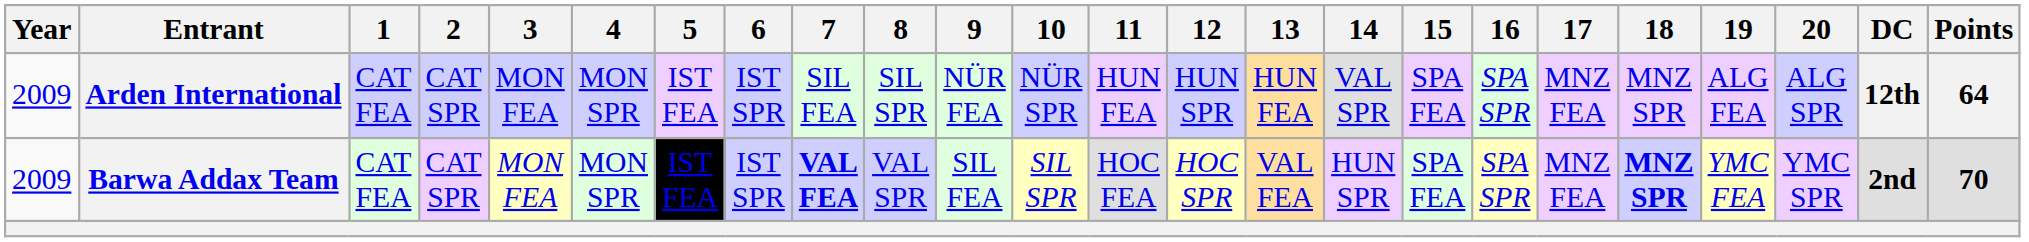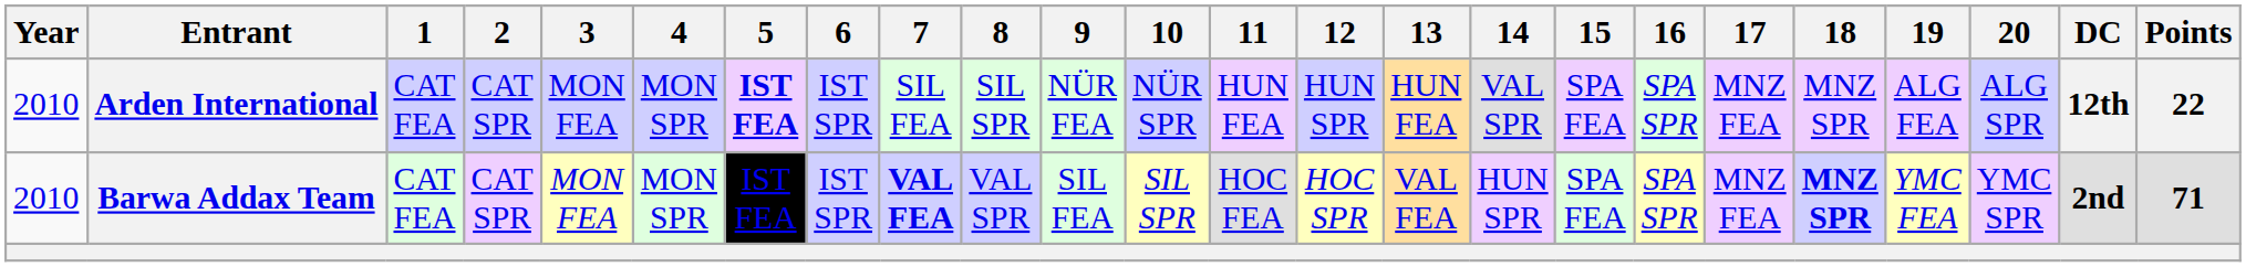 <table class="wikitable" style="text-align:center; font-size:85%">
 <tr>
 <th>Year</th>
 <th>Entrant</th>
 <th>1</th>
 <th>2</th>
 <th>3</th>
 <th>4</th>
 <th>5</th>
 <th>6</th>
 <th>7</th>
 <th>8</th>
 <th>9</th>
 <th>10</th>
 <th>11</th>
 <th>12</th>
 <th>13</th>
 <th>14</th>
 <th>15</th>
 <th>16</th>
 <th>17</th>
 <th>18</th>
 <th>19</th>
 <th>20</th>
 <th>DC</th>
 <th>Points</th>
 </tr>
 <tr>
-<td id=2009R><a href='#'>2009</a></td>
+<td id=2009R><a href='#'>2010</a></td>
 <th nowrap><a href='#'>Arden International</a></th>
 <td style="background:#cfcfff;"><a href='#'>CAT<br>FEA</a><br></td>
 <td style="background:#cfcfff;"><a href='#'>CAT<br>SPR</a><br></td>
 <td style="background:#cfcfff;"><a href='#'>MON<br>FEA</a><br></td>
 <td style="background:#cfcfff;"><a href='#'>MON<br>SPR</a><br></td>
-<td style="background:#EFCFFF;"><a href='#'>IST<br>FEA</a><br></td>
+<td style="background:#EFCFFF;"><strong><a href='#'>IST<br>FEA</a><br></strong></td>
 <td style="background:#cfcfff;"><a href='#'>IST<br>SPR</a><br></td>
 <td style="background:#DFFFDF;"><a href='#'>SIL<br>FEA</a><br></td>
 <td style="background:#DFFFDF;"><a href='#'>SIL<br>SPR</a><br></td>
 <td style="background:#DFFFDF;"><a href='#'>NÜR<br>FEA</a><br></td>
 <td style="background:#cfcfff;"><a href='#'>NÜR<br>SPR</a><br></td>
 <td style="background:#EFCFFF;"><a href='#'>HUN<br>FEA</a><br></td>
 <td style="background:#cfcfff;"><a href='#'>HUN<br>SPR</a><br></td>
 <td style="background:#ffdf9f;"><a href='#'>HUN<br>FEA</a><br></td>
 <td style="background:#DFDFDF;"><a href='#'>VAL<br>SPR</a><br></td>
 <td style="background:#EFCFFF;"><a href='#'>SPA<br>FEA</a><br></td>
 <td style="background:#DFFFDF;"><em><a href='#'>SPA<br>SPR</a></em><br></td>
 <td style="background:#EFCFFF;"><a href='#'>MNZ<br>FEA</a><br></td>
 <td style="background:#EFCFFF;"><a href='#'>MNZ<br>SPR</a><br></td>
 <td style="background:#EFCFFF;"><a href='#'>ALG<br>FEA</a><br></td>
 <td style="background:#cfcfff;"><a href='#'>ALG<br>SPR</a><br></td>
 <th>12th</th>
-<th>64</th>
+<th>22</th>
 </tr>
 <tr>
-<td id=2010R><a href='#'>2009</a></td>
+<td id=2010R><a href='#'>2010</a></td>
 <th nowrap><a href='#'>Barwa Addax Team</a></th>
 <td style="background:#DFFFDF;"><a href='#'>CAT<br>FEA</a><br></td>
 <td style="background:#EFCFFF;"><a href='#'>CAT<br>SPR</a><br></td>
 <td style="background:#FFFFBF;"><em><a href='#'>MON<br>FEA</a></em><br></td>
 <td style="background:#DFFFDF;"><a href='#'>MON<br>SPR</a><br></td>
 <td style="background:#000000; color:#ffffff"><a href='#'><span>IST<br>FEA</span></a><br></td>
 <td style="background:#CFCFFF;"><a href='#'>IST<br>SPR</a><br></td>
 <td style="background:#CFCFFF;"><strong><a href='#'>VAL<br>FEA</a></strong><br></td>
 <td style="background:#CFCFFF;"><a href='#'>VAL<br>SPR</a><br></td>
 <td style="background:#DFFFDF;"><a href='#'>SIL<br>FEA</a><br></td>
 <td style="background:#FFFFBF;"><em><a href='#'>SIL<br>SPR</a></em><br></td>
 <td style="background:#DFDFDF;"><a href='#'>HOC<br>FEA</a><br></td>
 <td style="background:#FFFFBF;"><em><a href='#'>HOC<br>SPR</a></em><br></td>
 <td style="background:#ffdf9f;"><a href='#'>VAL<br>FEA</a><br></td>
 <td style="background:#EFCFFF;"><a href='#'>HUN<br>SPR</a><br></td>
 <td style="background:#DFFFDF;"><a href='#'>SPA<br>FEA</a><br></td>
 <td style="background:#FFFFBF;"><em><a href='#'>SPA<br>SPR</a></em><br></td>
 <td style="background:#EFCFFF;"><a href='#'>MNZ<br>FEA</a><br></td>
 <td style="background:#CFCFFF;"><strong><a href='#'>MNZ<br>SPR</a><br></strong></td>
 <td style="background:#FFFFBF;"><em><a href='#'>YMC<br>FEA</a></em><br></td>
 <td style="background:#EFCFFF;"><a href='#'>YMC<br>SPR</a><br></td>
 <td style="background:#DFDFDF;"><strong>2nd</strong></td>
-<td style="background:#DFDFDF;"><strong>70</strong></td>
+<td style="background:#DFDFDF;"><strong>71</strong></td>
 </tr>
 <tr>
 <th colspan="24"></th>
 </tr>
 </table>
